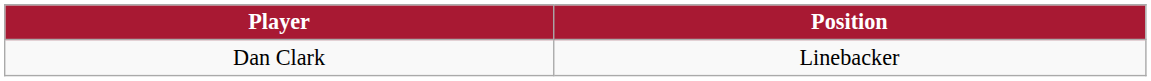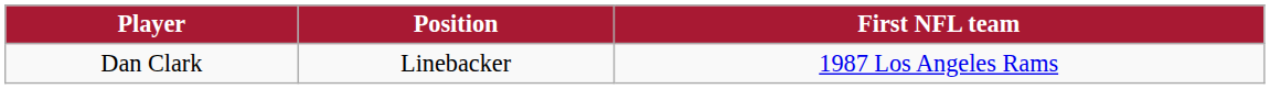 <table class="wikitable" width="65%">
 <tr align="center" style="background:#A81933;color:#FFFFFF;">
 <td><strong>Player</strong></td>
 <td><strong>Position</strong></td>
+<td><strong>First NFL team</strong></td>
 </tr>
 <tr align="center" bgcolor="">
 <td>Dan Clark</td>
 <td>Linebacker</td>
+<td><a href='#'>1987 Los Angeles Rams</a></td>
 </tr>
 </table>
